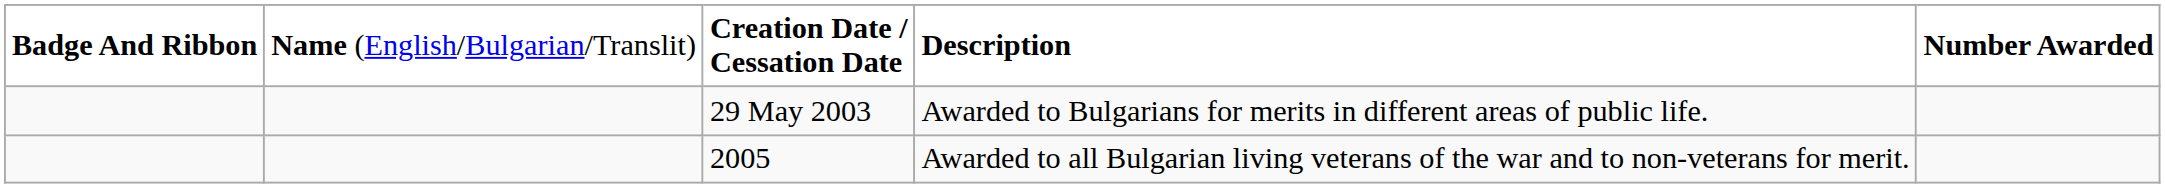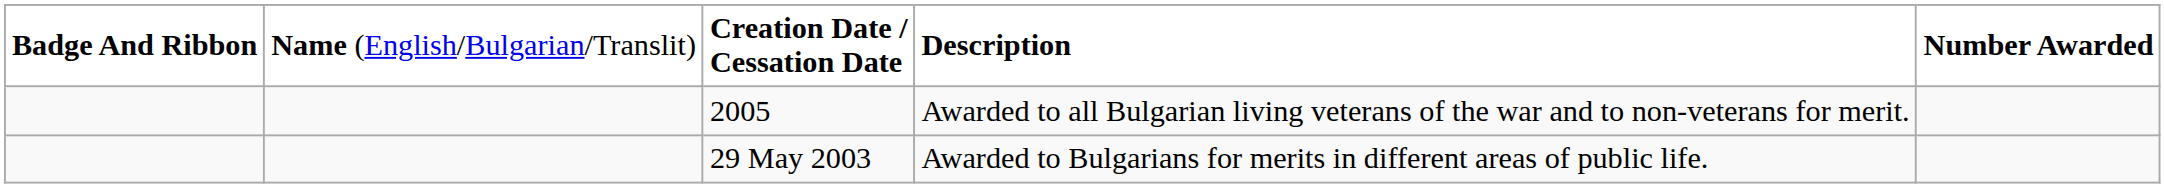 <table class="wikitable">
 <tr bgcolor="#FFFFFF">
 <td><strong>Badge And Ribbon</strong></td>
 <td><strong>Name</strong> (<a href='#'>English</a>/<a href='#'>Bulgarian</a>/Translit)</td>
 <td><strong>Creation Date /<br>Cessation Date</strong></td>
 <td><strong>Description</strong></td>
 <td><strong>Number Awarded</strong></td>
 </tr>
 <tr>
 <td></td>
 <td></td>
-<td>29 May 2003</td>
-<td>Awarded to Bulgarians for merits in different areas of public life.</td>
+<td>2005</td>
+<td>Awarded to all Bulgarian living veterans of the war and to non-veterans for merit.</td>
 <td></td>
 </tr>
 <tr>
 <td></td>
 <td></td>
-<td>2005</td>
-<td>Awarded to all Bulgarian living veterans of the war and to non-veterans for merit.</td>
+<td>29 May 2003</td>
+<td>Awarded to Bulgarians for merits in different areas of public life.</td>
 <td></td>
 </tr>
 </table>
